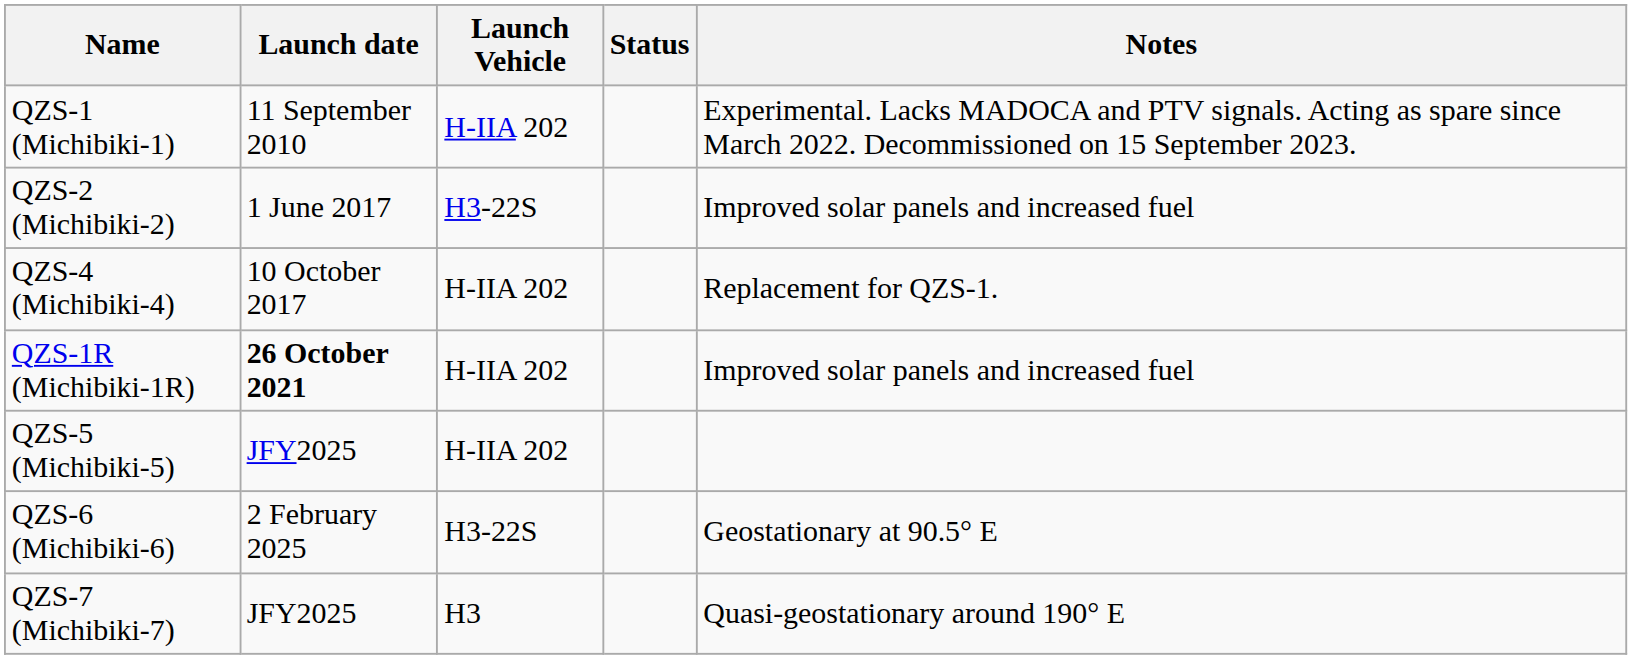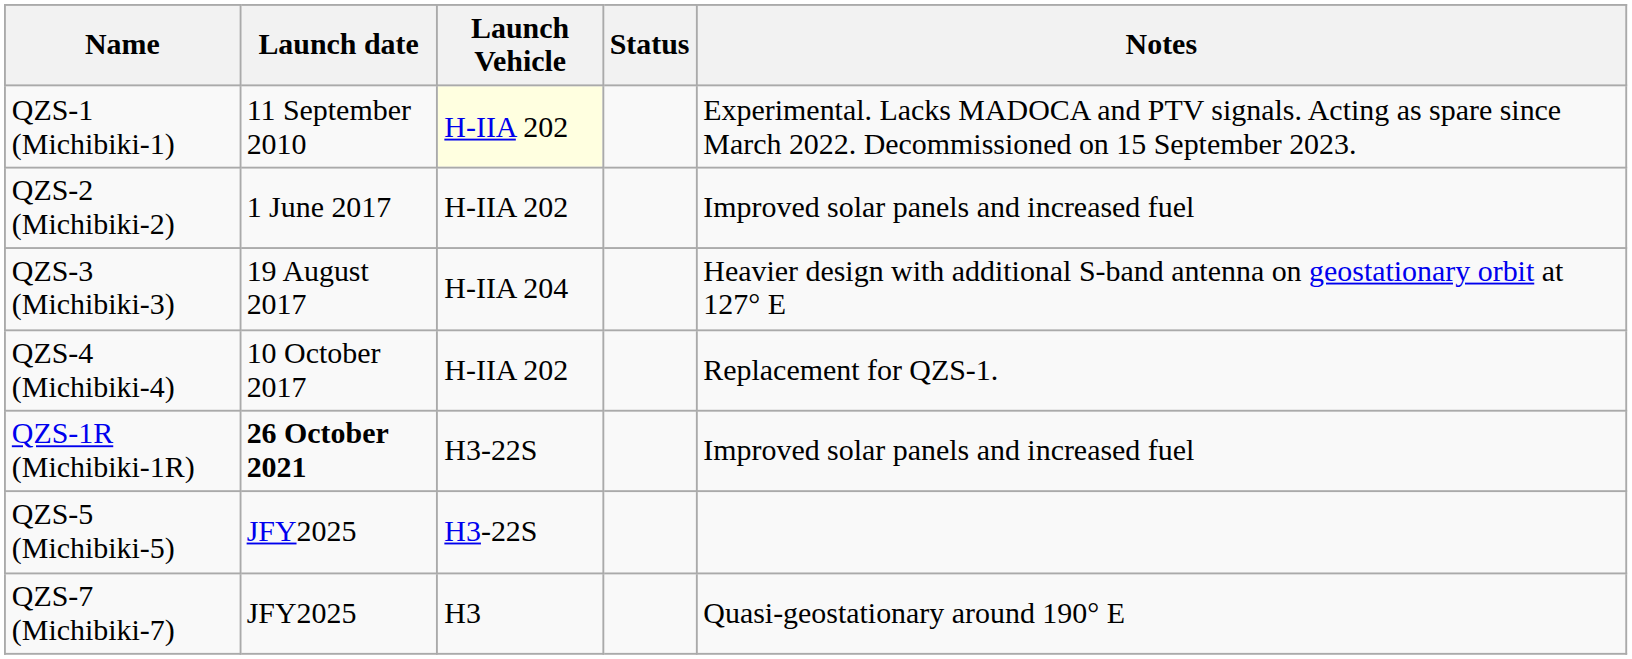 <table class="wikitable sortable">
 <tr>
 <th>Name</th>
 <th>Launch date</th>
 <th>Launch Vehicle</th>
 <th>Status</th>
 <th>Notes</th>
 </tr>
 <tr>
 <td>QZS-1 (Michibiki-1)</td>
 <td>11 September 2010</td>
-<td><a href='#'>H-IIA</a> 202</td>
+<td style="background: lightyellow;"><a href='#'>H-IIA</a> 202</td>
 <td></td>
 <td>Experimental. Lacks MADOCA and PTV signals. Acting as spare since March 2022. Decommissioned on 15 September 2023.</td>
 </tr>
 <tr>
 <td>QZS-2 (Michibiki-2)</td>
 <td>1 June 2017</td>
-<td><a href='#'>H3</a>-22S</td>
+<td>H-IIA 202</td>
 <td></td>
 <td>Improved solar panels and increased fuel</td>
+</tr>
+<tr>
+<td>QZS-3 (Michibiki-3)</td>
+<td>19 August 2017</td>
+<td>H-IIA 204</td>
+<td></td>
+<td>Heavier design with additional S-band antenna on <a href='#'>geostationary orbit</a> at 127° E</td>
 </tr>
 <tr>
 <td>QZS-4 (Michibiki-4)</td>
 <td>10 October 2017</td>
 <td>H-IIA 202</td>
 <td></td>
 <td>Replacement for QZS-1.</td>
 </tr>
 <tr>
 <td><a href='#'>QZS-1R</a> (Michibiki-1R)</td>
 <td><strong>26 October 2021</strong></td>
-<td>H-IIA 202</td>
+<td>H3-22S</td>
 <td></td>
 <td>Improved solar panels and increased fuel</td>
 </tr>
 <tr>
 <td>QZS-5 (Michibiki-5)</td>
 <td><a href='#'>JFY</a>2025</td>
-<td>H-IIA 202</td>
+<td><a href='#'>H3</a>-22S</td>
 <td></td>
 <td></td>
-</tr>
-<tr>
-<td>QZS-6 (Michibiki-6)</td>
-<td>2 February 2025</td>
-<td>H3-22S</td>
-<td></td>
-<td>Geostationary at 90.5° E</td>
 </tr>
 <tr>
 <td>QZS-7 (Michibiki-7)</td>
 <td>JFY2025</td>
 <td>H3</td>
 <td></td>
 <td>Quasi-geostationary around 190° E</td>
 </tr>
 </table>
